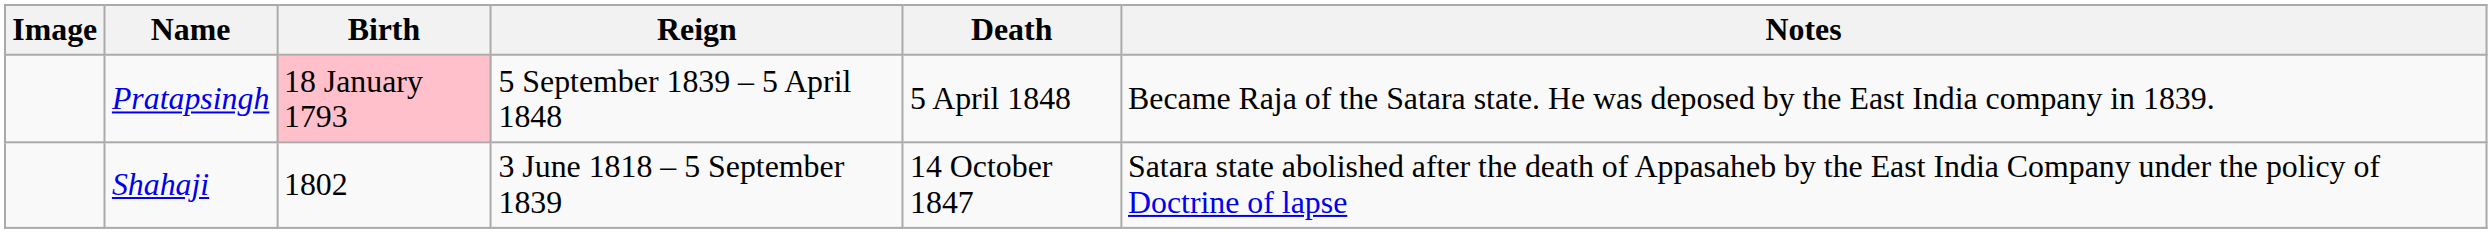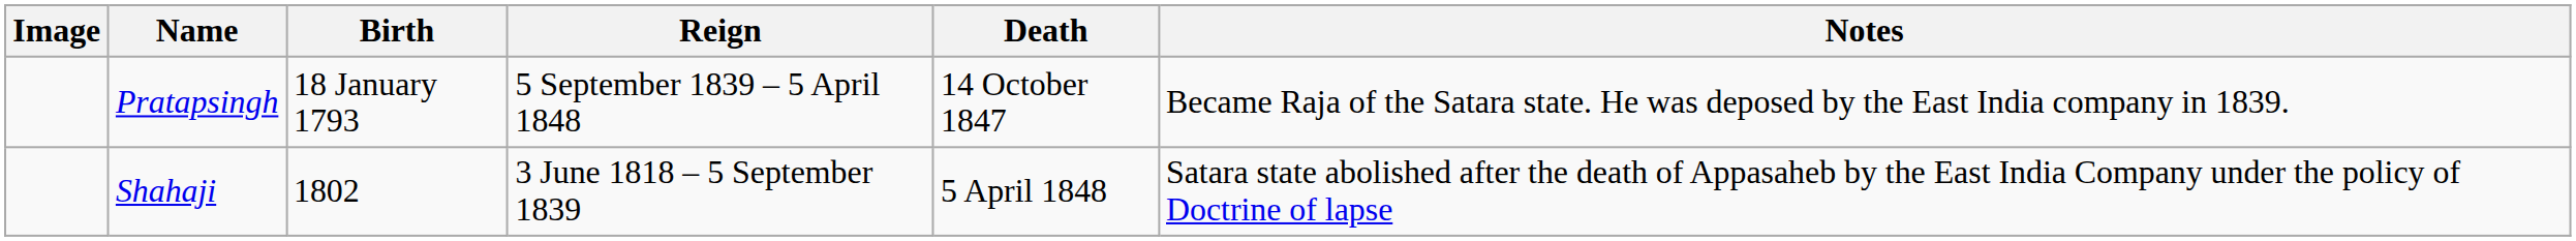 <table class="wikitable">
 <tr>
 <th>Image</th>
 <th>Name</th>
 <th>Birth</th>
 <th>Reign</th>
 <th>Death</th>
 <th>Notes</th>
 </tr>
 <tr>
 <td></td>
 <td><em><a href='#'>Pratapsingh</a></em></td>
-<td style="background: pink;">18 January 1793</td>
+<td>18 January 1793</td>
 <td>5 September 1839 – 5 April 1848</td>
-<td>5 April 1848</td>
+<td>14 October 1847</td>
 <td>Became Raja of the Satara state. He was deposed by the East India company in 1839.</td>
 </tr>
 <tr>
 <td></td>
 <td><em><a href='#'>Shahaji</a></em></td>
 <td>1802</td>
 <td>3 June 1818 – 5 September 1839</td>
-<td>14 October 1847</td>
+<td>5 April 1848</td>
 <td>Satara state abolished after the death of Appasaheb by the East India Company under the policy of <a href='#'>Doctrine of lapse</a></td>
 </tr>
 </table>
